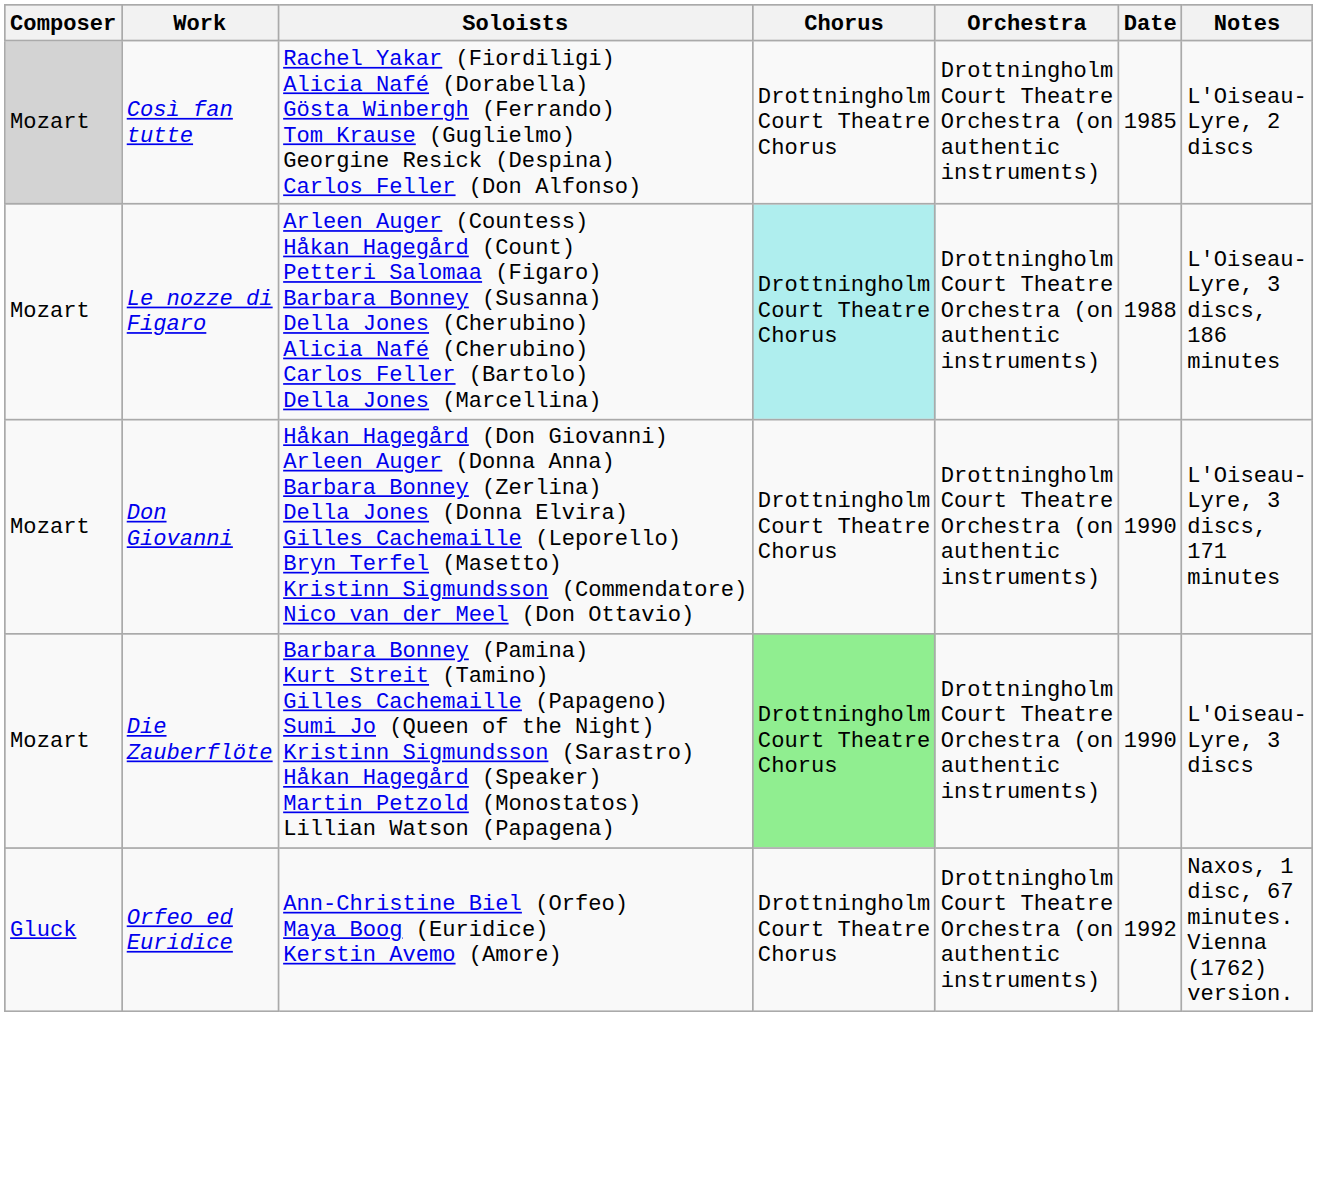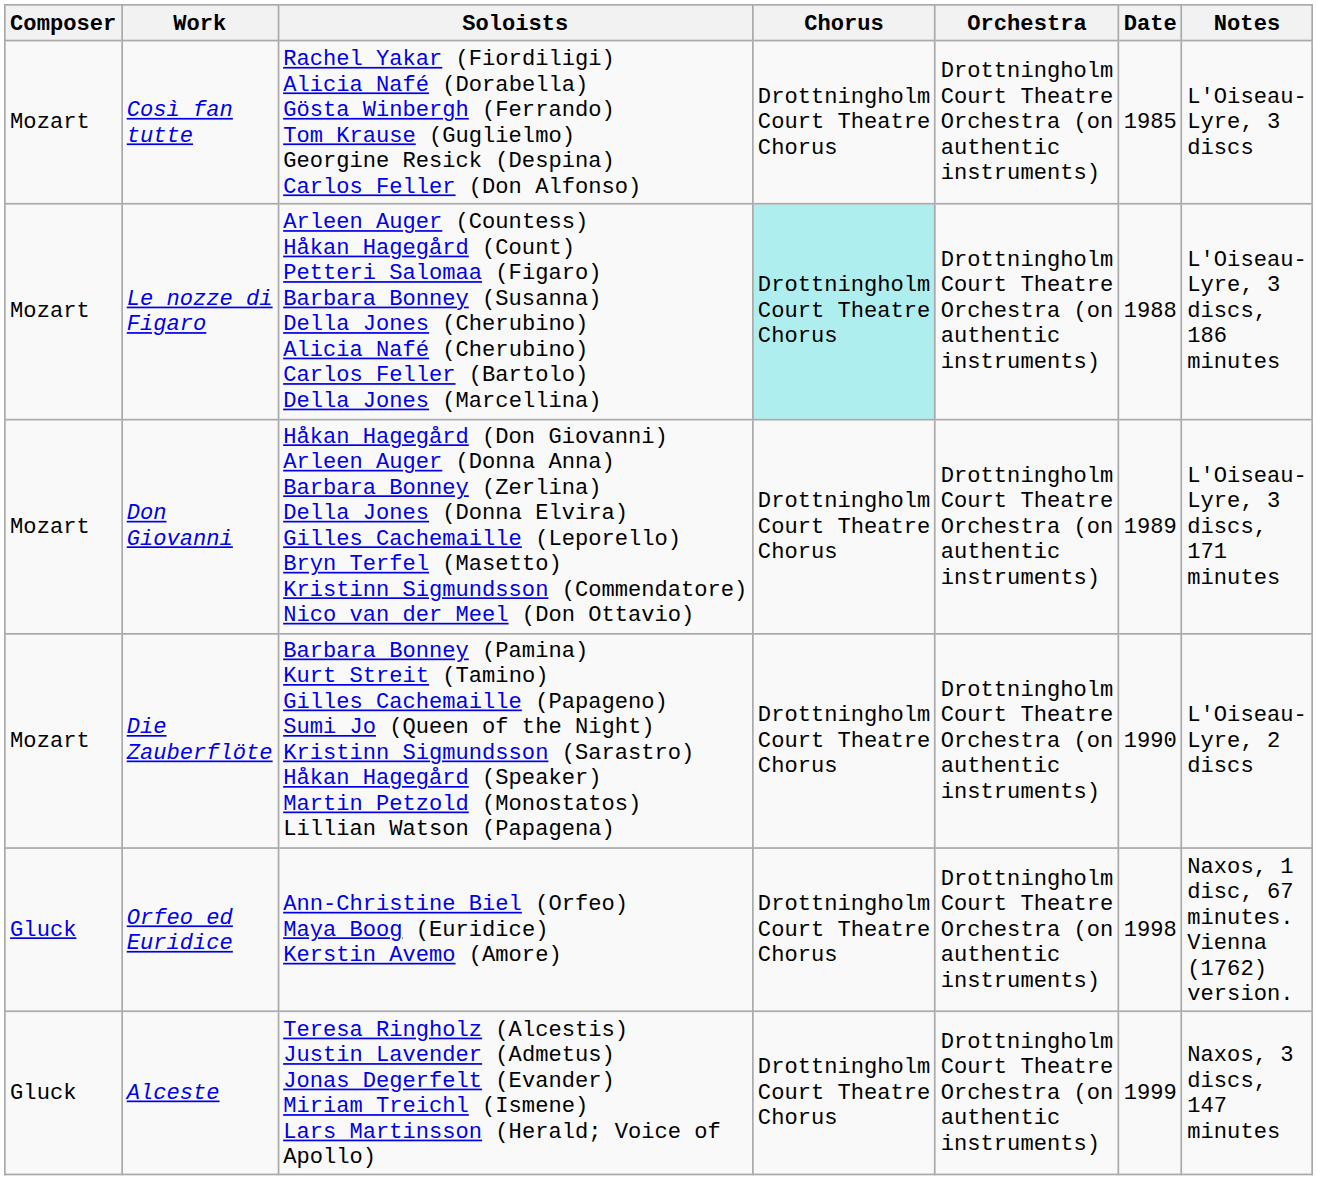 <table class="wikitable sortable">
 <tr>
 <th>Composer</th>
 <th>Work</th>
 <th>Soloists</th>
 <th>Chorus</th>
 <th>Orchestra</th>
 <th>Date</th>
 <th>Notes</th>
 </tr>
 <tr>
-<td style="background: lightgrey;">Mozart</td>
+<td>Mozart</td>
 <td><em><a href='#'>Così fan tutte</a></em></td>
 <td><a href='#'>Rachel Yakar</a> (Fiordiligi)<br><a href='#'>Alicia Nafé</a> (Dorabella)<br><a href='#'>Gösta Winbergh</a> (Ferrando)<br><a href='#'>Tom Krause</a> (Guglielmo)<br>Georgine Resick (Despina)<br><a href='#'>Carlos Feller</a> (Don Alfonso)</td>
 <td>Drottningholm Court Theatre Chorus</td>
 <td>Drottningholm Court Theatre Orchestra (on authentic instruments)</td>
 <td>1985</td>
-<td>L'Oiseau-Lyre, 2 discs</td>
+<td>L'Oiseau-Lyre, 3 discs</td>
 </tr>
 <tr>
 <td>Mozart</td>
 <td><em><a href='#'>Le nozze di Figaro</a></em></td>
 <td><a href='#'>Arleen Auger</a> (Countess)<br><a href='#'>Håkan Hagegård</a> (Count)<br><a href='#'>Petteri Salomaa</a> (Figaro)<br><a href='#'>Barbara Bonney</a> (Susanna)<br><a href='#'>Della Jones</a> (Cherubino)<br><a href='#'>Alicia Nafé</a> (Cherubino)<br><a href='#'>Carlos Feller</a> (Bartolo)<br><a href='#'>Della Jones</a> (Marcellina)</td>
 <td style="background: paleturquoise;">Drottningholm Court Theatre Chorus</td>
 <td>Drottningholm Court Theatre Orchestra (on authentic instruments)</td>
 <td>1988</td>
 <td>L'Oiseau-Lyre, 3 discs, 186 minutes</td>
 </tr>
 <tr>
 <td>Mozart</td>
 <td><em><a href='#'>Don Giovanni</a></em></td>
 <td><a href='#'>Håkan Hagegård</a> (Don Giovanni)<br><a href='#'>Arleen Auger</a> (Donna Anna)<br><a href='#'>Barbara Bonney</a> (Zerlina)<br><a href='#'>Della Jones</a> (Donna Elvira)<br><a href='#'>Gilles Cachemaille</a> (Leporello)<br><a href='#'>Bryn Terfel</a> (Masetto)<br><a href='#'>Kristinn&nbsp;Sigmundsson</a> (Commendatore)<br><a href='#'>Nico van der Meel</a> (Don Ottavio)</td>
 <td>Drottningholm Court Theatre Chorus</td>
 <td>Drottningholm Court Theatre Orchestra (on authentic instruments)</td>
-<td>1990</td>
+<td>1989</td>
 <td>L'Oiseau-Lyre, 3 discs, 171 minutes</td>
 </tr>
 <tr>
 <td>Mozart</td>
 <td><em><a href='#'>Die Zauberflöte</a></em></td>
 <td><a href='#'>Barbara Bonney</a> (Pamina)<br><a href='#'>Kurt Streit</a> (Tamino)<br><a href='#'>Gilles Cachemaille</a> (Papageno)<br><a href='#'>Sumi Jo</a> (Queen of the Night)<br><a href='#'>Kristinn Sigmundsson</a> (Sarastro)<br><a href='#'>Håkan Hagegård</a> (Speaker)<br><a href='#'>Martin Petzold</a> (Monostatos)<br>Lillian Watson (Papagena)</td>
-<td style="background: lightgreen;">Drottningholm Court Theatre Chorus</td>
+<td>Drottningholm Court Theatre Chorus</td>
 <td>Drottningholm Court Theatre Orchestra (on authentic instruments)</td>
 <td>1990</td>
-<td>L'Oiseau-Lyre, 3 discs</td>
+<td>L'Oiseau-Lyre, 2 discs</td>
 </tr>
 <tr>
 <td><a href='#'>Gluck</a></td>
 <td><em><a href='#'>Orfeo ed Euridice</a></em></td>
 <td><a href='#'>Ann-Christine Biel</a> (Orfeo)<br><a href='#'>Maya Boog</a> (Euridice)<br><a href='#'>Kerstin Avemo</a> (Amore)</td>
 <td>Drottningholm Court Theatre Chorus</td>
 <td>Drottningholm Court Theatre Orchestra (on authentic instruments)</td>
-<td>1992</td>
+<td>1998</td>
 <td>Naxos, 1 disc, 67 minutes. Vienna (1762) version.</td>
 </tr>
+<tr>
+<td>Gluck</td>
+<td><em><a href='#'>Alceste</a></em></td>
+<td><a href='#'>Teresa Ringholz</a> (Alcestis)<br><a href='#'>Justin Lavender</a> (Admetus)<br><a href='#'>Jonas Degerfelt</a> (Evander)<br><a href='#'>Miriam Treichl</a> (Ismene)<br><a href='#'>Lars Martinsson</a> (Herald; Voice of Apollo)</td>
+<td>Drottningholm Court Theatre Chorus</td>
+<td>Drottningholm Court Theatre Orchestra (on authentic instruments)</td>
+<td>1999</td>
+<td>Naxos, 3 discs, 147 minutes</td>
+</tr>
 </table>
